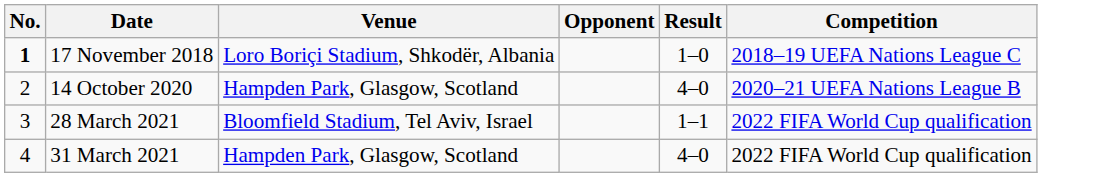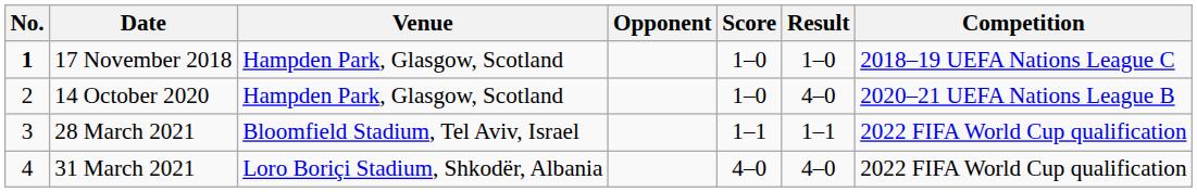 <table class="wikitable sortable">
 <tr>
 <th scope="col">No.</th>
 <th scope="col">Date</th>
 <th scope="col">Venue</th>
 <th scope="col">Opponent</th>
+<th scope="col">Score</th>
 <th scope="col">Result</th>
 <th scope="col">Competition</th>
 </tr>
 <tr>
 <td style="text-align:center"><strong>1</strong></td>
 <td>17 November 2018</td>
-<td><a href='#'>Loro Boriçi Stadium</a>, Shkodër, Albania</td>
+<td><a href='#'>Hampden Park</a>, Glasgow, Scotland</td>
 <td></td>
+<td style="text-align:center">1–0</td>
 <td style="text-align:center">1–0</td>
 <td><a href='#'>2018–19 UEFA Nations League C</a></td>
 </tr>
 <tr>
 <td style="text-align:center">2</td>
 <td>14 October 2020</td>
 <td><a href='#'>Hampden Park</a>, Glasgow, Scotland</td>
 <td></td>
+<td style="text-align:center">1–0</td>
 <td style="text-align:center">4–0</td>
 <td><a href='#'>2020–21 UEFA Nations League B</a></td>
 </tr>
 <tr>
 <td style="text-align:center">3</td>
 <td>28 March 2021</td>
 <td><a href='#'>Bloomfield Stadium</a>, Tel Aviv, Israel</td>
 <td></td>
+<td style="text-align:center">1–1</td>
 <td align="center">1–1</td>
 <td><a href='#'>2022 FIFA World Cup qualification</a></td>
 </tr>
 <tr>
 <td style="text-align:center">4</td>
 <td>31 March 2021</td>
-<td><a href='#'>Hampden Park</a>, Glasgow, Scotland</td>
+<td><a href='#'>Loro Boriçi Stadium</a>, Shkodër, Albania</td>
 <td></td>
+<td style="text-align:center">4–0</td>
 <td align="center">4–0</td>
 <td>2022 FIFA World Cup qualification</td>
 </tr>
 </table>
